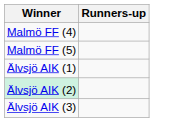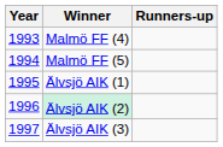 <table class="wikitable sortable plainrowheaders" style="text-align: center;">
 <tr>
+<th>Year</th>
 <th>Winner</th>
 <th>Runners-up</th>
 </tr>
 <tr>
+<td><a href='#'>1993</a></td>
 <td><a href='#'>Malmö FF</a> (4)</td>
 <td></td>
 </tr>
 <tr>
+<td><a href='#'>1994</a></td>
 <td><a href='#'>Malmö FF</a> (5)</td>
 <td></td>
 </tr>
 <tr>
+<td><a href='#'>1995</a></td>
 <td><a href='#'>Älvsjö AIK</a> (1)</td>
 <td></td>
 </tr>
 <tr>
+<td><a href='#'>1996</a></td>
 <td bgcolor="#CEF2E0" align="center"><a href='#'>Älvsjö AIK</a> (2)<sup></sup></td>
 <td></td>
 </tr>
 <tr>
+<td><a href='#'>1997</a></td>
 <td><a href='#'>Älvsjö AIK</a> (3)</td>
 <td></td>
 </tr>
 </table>
